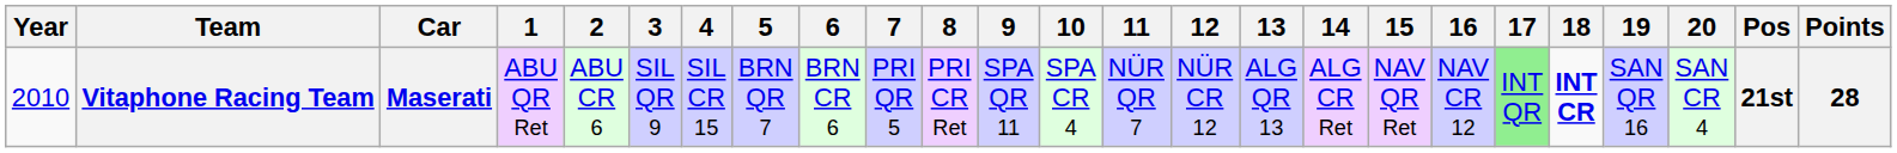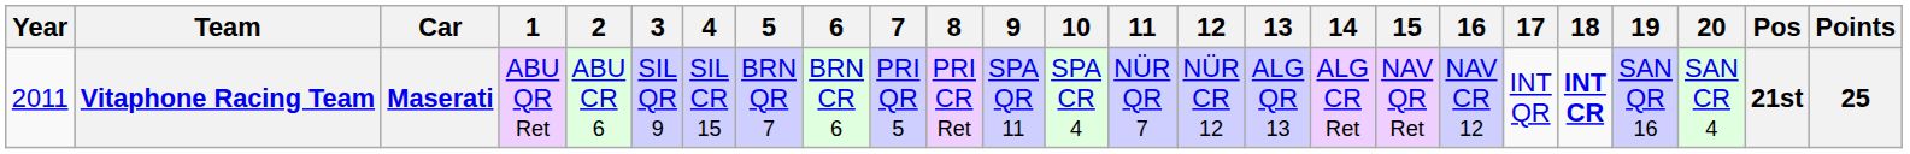 <table class="wikitable" border="1" style="text-align:center; font-size:90%;">
 <tr>
 <th>Year</th>
 <th>Team</th>
 <th>Car</th>
 <th>1</th>
 <th>2</th>
 <th>3</th>
 <th>4</th>
 <th>5</th>
 <th>6</th>
 <th>7</th>
 <th>8</th>
 <th>9</th>
 <th>10</th>
 <th>11</th>
 <th>12</th>
 <th>13</th>
 <th>14</th>
 <th>15</th>
 <th>16</th>
 <th>17</th>
 <th>18</th>
 <th>19</th>
 <th>20</th>
 <th>Pos</th>
 <th>Points</th>
 </tr>
 <tr>
-<td><a href='#'>2010</a></td>
+<td><a href='#'>2011</a></td>
 <th><a href='#'>Vitaphone Racing Team</a></th>
 <th><a href='#'>Maserati</a></th>
 <td style="background:#EFCFFF;"><a href='#'>ABU<br>QR</a><br><small>Ret<br></small></td>
 <td style="background:#DFFFDF;"><a href='#'>ABU<br>CR</a><br><small>6<br></small></td>
 <td style="background:#CFCFFF;"><a href='#'>SIL<br>QR</a><br><small>9<br></small></td>
 <td style="background:#CFCFFF;"><a href='#'>SIL<br>CR</a><br><small>15<br></small></td>
 <td style="background:#CFCFFF;"><a href='#'>BRN<br>QR</a><br><small>7<br></small></td>
 <td style="background:#DFFFDF;"><a href='#'>BRN<br>CR</a><br><small>6<br></small></td>
 <td style="background:#CFCFFF;"><a href='#'>PRI<br>QR</a><br><small>5<br></small></td>
 <td style="background:#EFCFFF;"><a href='#'>PRI<br>CR</a><br><small>Ret<br></small></td>
 <td style="background:#CFCFFF;"><a href='#'>SPA<br>QR</a><br><small>11<br></small></td>
 <td style="background:#DFFFDF;"><a href='#'>SPA<br>CR</a><br><small>4<br></small></td>
 <td style="background:#CFCFFF;"><a href='#'>NÜR<br>QR</a><br><small>7<br></small></td>
 <td style="background:#CFCFFF;"><a href='#'>NÜR<br>CR</a><br><small>12<br></small></td>
 <td style="background:#CFCFFF;"><a href='#'>ALG<br>QR</a><br><small>13<br></small></td>
 <td style="background:#EFCFFF;"><a href='#'>ALG<br>CR</a><br><small>Ret<br></small></td>
 <td style="background:#EFCFFF;"><a href='#'>NAV<br>QR</a><br><small>Ret<br></small></td>
 <td style="background:#CFCFFF;"><a href='#'>NAV<br>CR</a><br><small>12<br></small></td>
-<td style="background: lightgreen;"><a href='#'>INT<br>QR</a></td>
+<td><a href='#'>INT<br>QR</a></td>
 <td><strong><a href='#'>INT<br>CR</a></strong></td>
 <td style="background:#CFCFFF;"><a href='#'>SAN<br>QR</a><br><small>16<br></small></td>
 <td style="background:#DFFFDF;"><a href='#'>SAN<br>CR</a><br><small>4<br></small></td>
 <th>21st</th>
-<th>28</th>
+<th>25</th>
 </tr>
 </table>
